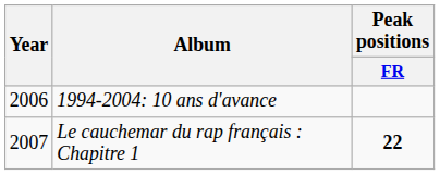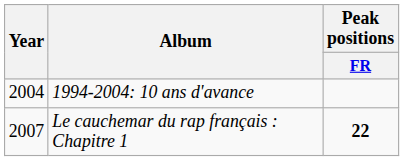 <table class="wikitable">
 <tr>
 <th align="center" rowspan="2" width="10">Year</th>
 <th align="center" rowspan="2" width="240">Album</th>
 <th align="center" colspan="1" width="30">Peak positions</th>
 </tr>
 <tr>
 <th scope="col" style="width:3em;font-size:90%;"><a href='#'>FR</a><br></th>
 </tr>
 <tr>
-<td align="center">2006</td>
+<td align="center">2004</td>
 <td><em>1994-2004: 10 ans d'avance</em></td>
 <td align="center"></td>
 </tr>
 <tr>
 <td align="center">2007</td>
 <td><em>Le cauchemar du rap français : Chapitre 1</em></td>
 <td align="center"><strong>22</strong></td>
 </tr>
 </table>
